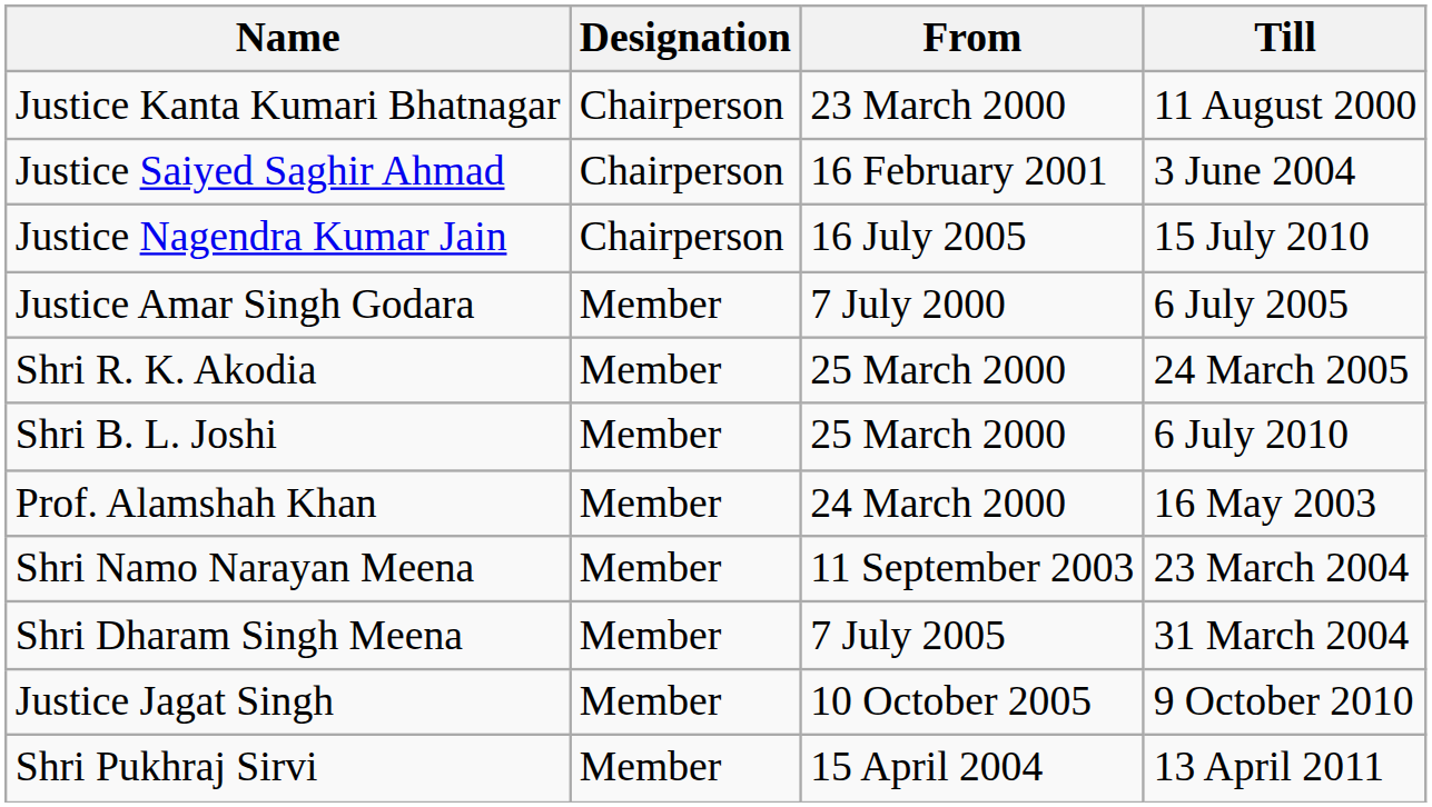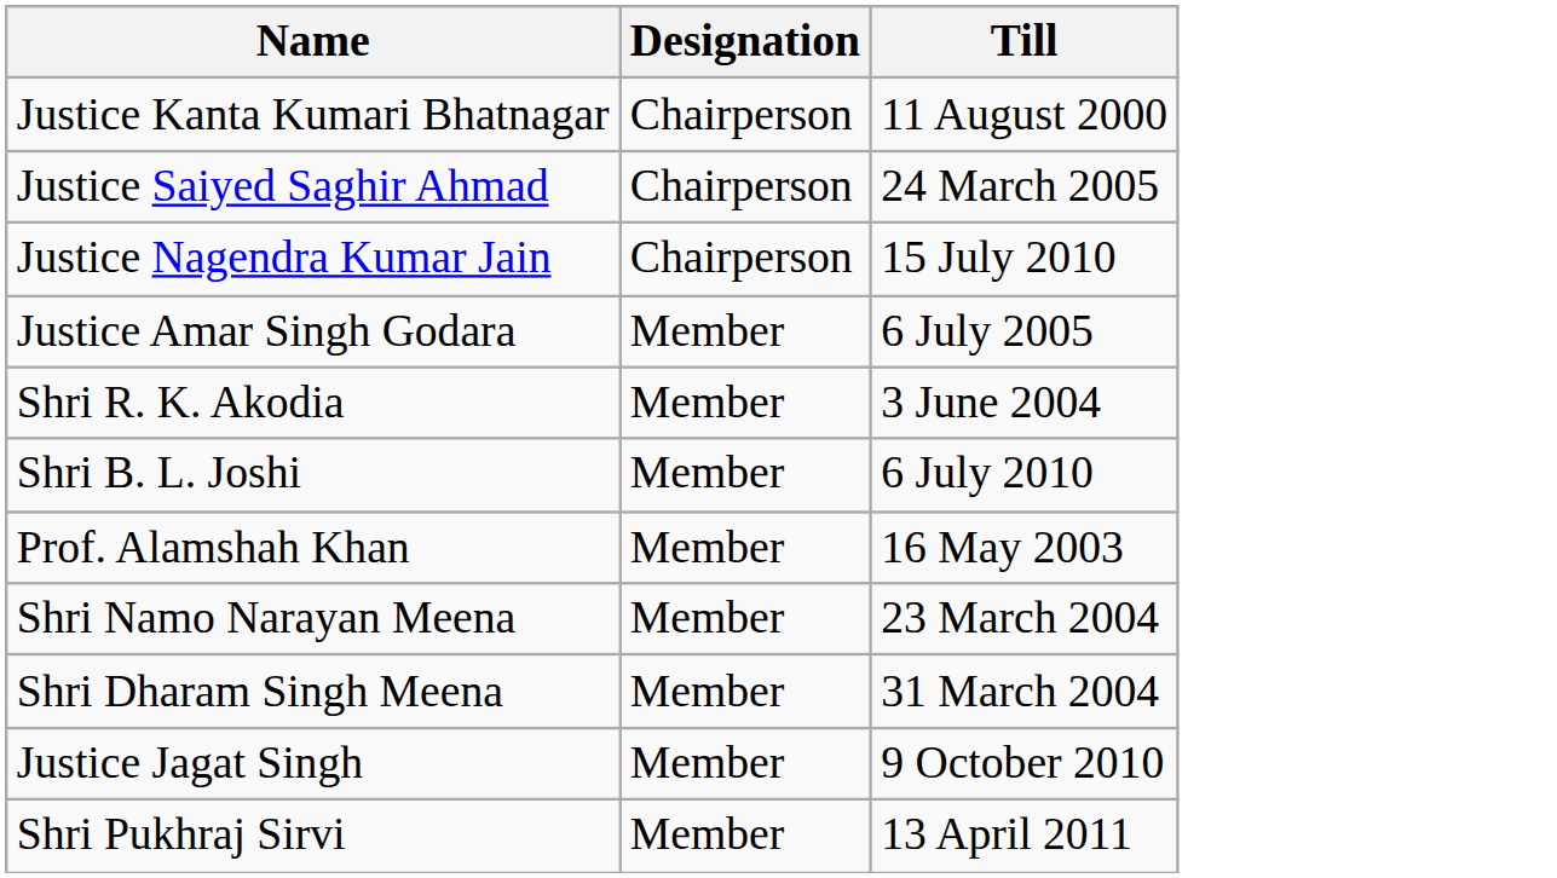 <table class="wikitable">
 <tr>
 <th>Name</th>
 <th>Designation</th>
-<th>From</th>
 <th>Till</th>
 </tr>
 <tr>
 <td>Justice Kanta Kumari Bhatnagar</td>
 <td>Chairperson</td>
-<td>23 March 2000</td>
 <td>11 August 2000</td>
 </tr>
 <tr>
 <td>Justice <a href='#'>Saiyed Saghir Ahmad</a></td>
 <td>Chairperson</td>
-<td>16 February 2001</td>
-<td>3 June 2004</td>
+<td>24 March 2005</td>
 </tr>
 <tr>
 <td>Justice <a href='#'>Nagendra Kumar Jain</a></td>
 <td>Chairperson</td>
-<td>16 July 2005</td>
 <td>15 July 2010</td>
 </tr>
 <tr>
 <td>Justice Amar Singh Godara</td>
 <td>Member</td>
-<td>7 July 2000</td>
 <td>6 July 2005</td>
 </tr>
 <tr>
 <td>Shri R. K. Akodia</td>
 <td>Member</td>
-<td>25 March 2000</td>
-<td>24 March 2005</td>
+<td>3 June 2004</td>
 </tr>
 <tr>
 <td>Shri B. L. Joshi</td>
 <td>Member</td>
-<td>25 March 2000</td>
 <td>6 July 2010</td>
 </tr>
 <tr>
 <td>Prof. Alamshah Khan</td>
 <td>Member</td>
-<td>24 March 2000</td>
 <td>16 May 2003</td>
 </tr>
 <tr>
 <td>Shri Namo Narayan Meena</td>
 <td>Member</td>
-<td>11 September 2003</td>
 <td>23 March 2004</td>
 </tr>
 <tr>
 <td>Shri Dharam Singh Meena</td>
 <td>Member</td>
-<td>7 July 2005</td>
 <td>31 March 2004</td>
 </tr>
 <tr>
 <td>Justice Jagat Singh</td>
 <td>Member</td>
-<td>10 October 2005</td>
 <td>9 October 2010</td>
 </tr>
 <tr>
 <td>Shri Pukhraj Sirvi</td>
 <td>Member</td>
-<td>15 April 2004</td>
 <td>13 April 2011</td>
 </tr>
 </table>
